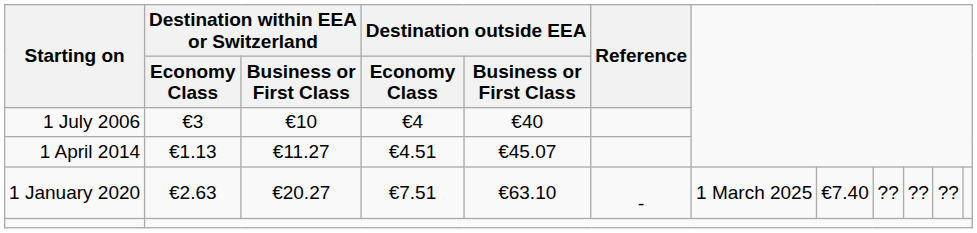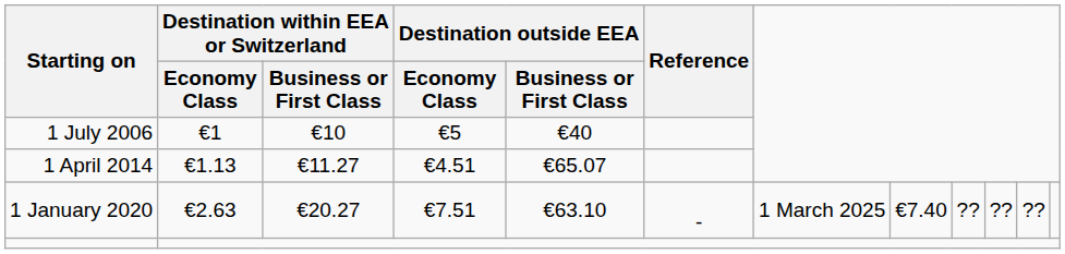 <table class="wikitable" style="font-size:90%">
 <tr>
 <th rowspan="2">Starting on</th>
 <th colspan="2">Destination within EEA <br>or Switzerland</th>
 <th colspan="2">Destination outside EEA</th>
 <th rowspan="2">Reference</th>
 </tr>
 <tr>
 <th>Economy <br>Class</th>
 <th>Business or <br>First Class</th>
 <th>Economy <br>Class</th>
 <th>Business or <br>First Class</th>
 </tr>
 <tr>
 <td align="right">1 July 2006</td>
-<td align="center">€3</td>
+<td align="center">€1</td>
 <td align="center">€10</td>
-<td align="center">€4</td>
+<td align="center">€5</td>
 <td align="center">€40</td>
 <td align="center"></td>
 </tr>
 <tr>
 <td align="right">1 April 2014</td>
 <td align="center">€1.13</td>
 <td align="center">€11.27</td>
 <td align="center">€4.51</td>
-<td align="center">€45.07</td>
+<td align="center">€65.07</td>
 <td align="center"></td>
 </tr>
 <tr>
 <td align="right">1 January 2020</td>
 <td align="center">€2.63</td>
 <td align="center">€20.27</td>
 <td align="center">€7.51</td>
 <td align="center">€63.10</td>
 <td align="center"><br>-</td>
 <td align="right">1 March 2025</td>
 <td align="center">€7.40</td>
 <td align="center">??</td>
 <td align="center">??</td>
 <td align="center">??</td>
 <td align="center"></td>
 </tr>
 <tr>
 <td></td>
 </tr>
 </table>
